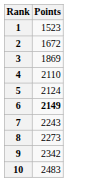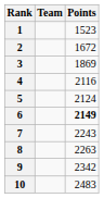 <table class="wikitable">
 <tr>
 <th scope="col">Rank</th>
+<th scope="col">Team</th>
 <th scope="col">Points</th>
 </tr>
 <tr>
 <th scope="row">1</th>
+<td></td>
 <td style="text-align:right;">1523</td>
 </tr>
 <tr>
 <th scope="row">2</th>
+<td></td>
 <td style="text-align:right;">1672</td>
 </tr>
 <tr>
 <th scope="row">3</th>
+<td></td>
 <td style="text-align:right;">1869</td>
 </tr>
 <tr>
 <th scope="row">4</th>
-<td style="text-align:right;">2110</td>
+<td></td>
+<td style="text-align:right;">2116</td>
 </tr>
 <tr>
 <th scope="row">5</th>
+<td></td>
 <td style="text-align:right;">2124</td>
 </tr>
 <tr>
 <th scope="row">6</th>
+<td></td>
 <td style="text-align:right;"><strong>2149</strong></td>
 </tr>
 <tr>
 <th scope="row">7</th>
+<td></td>
 <td style="text-align:right;">2243</td>
 </tr>
 <tr>
 <th scope="row">8</th>
-<td style="text-align:right;">2273</td>
+<td></td>
+<td style="text-align:right;">2263</td>
 </tr>
 <tr>
 <th scope="row">9</th>
+<td></td>
 <td style="text-align:right;">2342</td>
 </tr>
 <tr>
 <th scope="row">10</th>
+<td></td>
 <td style="text-align:right;">2483</td>
 </tr>
 </table>
